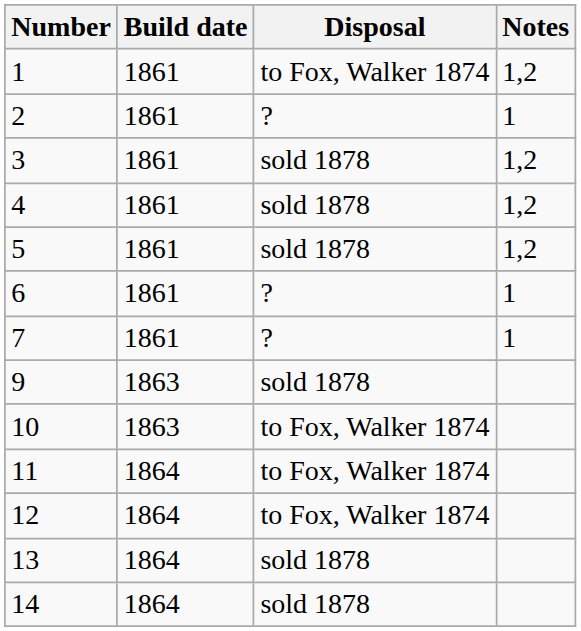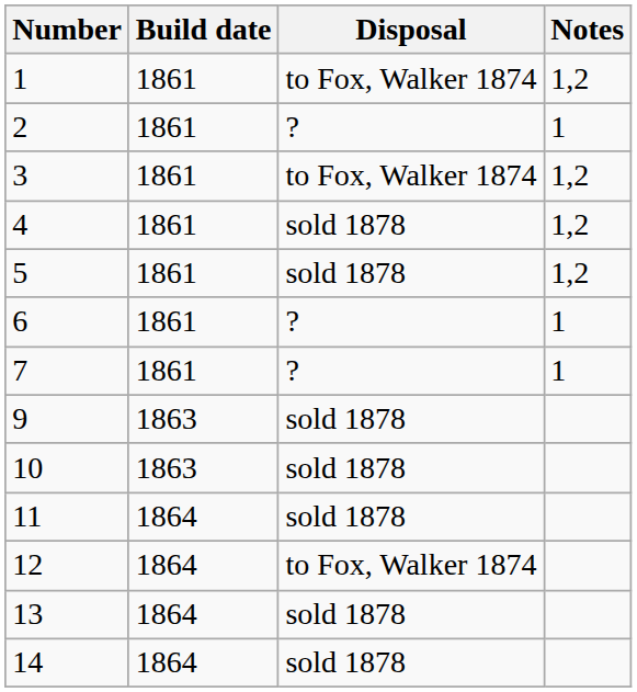 <table class="wikitable">
 <tr>
 <th>Number</th>
 <th>Build date</th>
 <th>Disposal</th>
 <th>Notes</th>
 </tr>
 <tr>
 <td>1</td>
 <td>1861</td>
 <td>to Fox, Walker 1874</td>
 <td>1,2</td>
 </tr>
 <tr>
 <td>2</td>
 <td>1861</td>
 <td>?</td>
 <td>1</td>
 </tr>
 <tr>
 <td>3</td>
 <td>1861</td>
-<td>sold 1878</td>
+<td>to Fox, Walker 1874</td>
 <td>1,2</td>
 </tr>
 <tr>
 <td>4</td>
 <td>1861</td>
 <td>sold 1878</td>
 <td>1,2</td>
 </tr>
 <tr>
 <td>5</td>
 <td>1861</td>
 <td>sold 1878</td>
 <td>1,2</td>
 </tr>
 <tr>
 <td>6</td>
 <td>1861</td>
 <td>?</td>
 <td>1</td>
 </tr>
 <tr>
 <td>7</td>
 <td>1861</td>
 <td>?</td>
 <td>1</td>
 </tr>
 <tr>
 <td>9</td>
 <td>1863</td>
 <td>sold 1878</td>
 <td></td>
 </tr>
 <tr>
 <td>10</td>
 <td>1863</td>
-<td>to Fox, Walker 1874</td>
+<td>sold 1878</td>
 <td></td>
 </tr>
 <tr>
 <td>11</td>
 <td>1864</td>
-<td>to Fox, Walker 1874</td>
+<td>sold 1878</td>
 <td></td>
 </tr>
 <tr>
 <td>12</td>
 <td>1864</td>
 <td>to Fox, Walker 1874</td>
 <td></td>
 </tr>
 <tr>
 <td>13</td>
 <td>1864</td>
 <td>sold 1878</td>
 <td></td>
 </tr>
 <tr>
 <td>14</td>
 <td>1864</td>
 <td>sold 1878</td>
 <td></td>
 </tr>
 </table>
